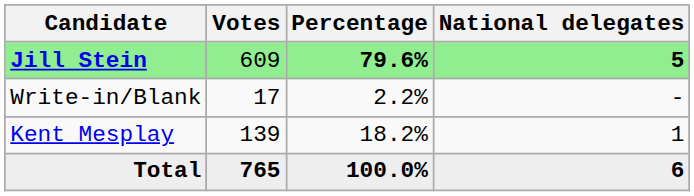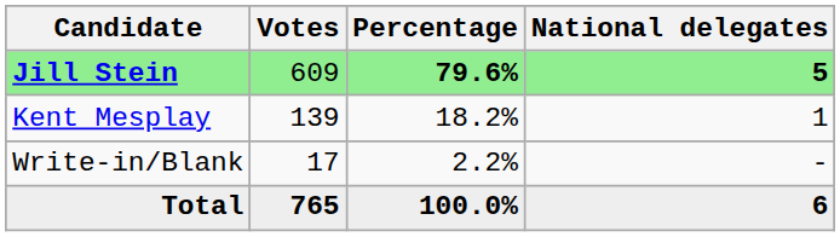 <table class="wikitable" style="text-align:right;">
 <tr>
 <th>Candidate</th>
 <th>Votes</th>
 <th>Percentage</th>
 <th>National delegates</th>
 </tr>
 <tr style="background:lightgreen;">
 <td style="text-align:left;"><strong><a href='#'>Jill Stein</a></strong></td>
 <td>609</td>
 <td><strong>79.6%</strong></td>
 <td><strong>5</strong></td>
 </tr>
 <tr>
+<td style="text-align:left;"><a href='#'>Kent Mesplay</a></td>
+<td>139</td>
+<td>18.2%</td>
+<td>1</td>
+</tr>
+<tr>
 <td style="text-align:left;">Write-in/Blank</td>
 <td>17</td>
 <td>2.2%</td>
 <td>-</td>
-</tr>
-<tr>
-<td style="text-align:left;"><a href='#'>Kent Mesplay</a></td>
-<td>139</td>
-<td>18.2%</td>
-<td>1</td>
 </tr>
 <tr style="background:#eee;">
 <td style="margin-right:0.50px"><strong>Total</strong></td>
 <td style="margin-right:0.50px"><strong>765</strong></td>
 <td style="margin-right:0.50px"><strong>100.0%</strong></td>
 <td style="margin-right:0.50px"><strong>6</strong></td>
 </tr>
 </table>
